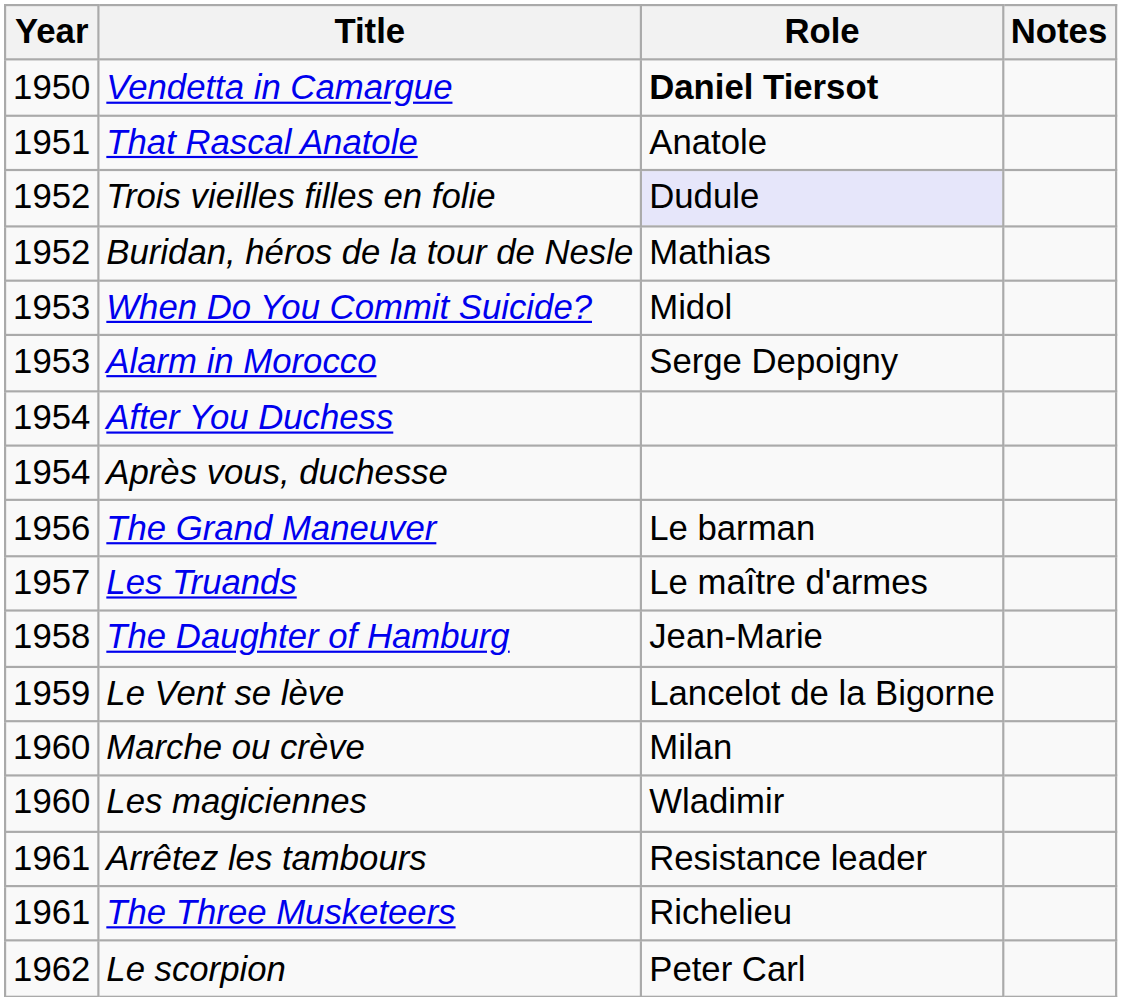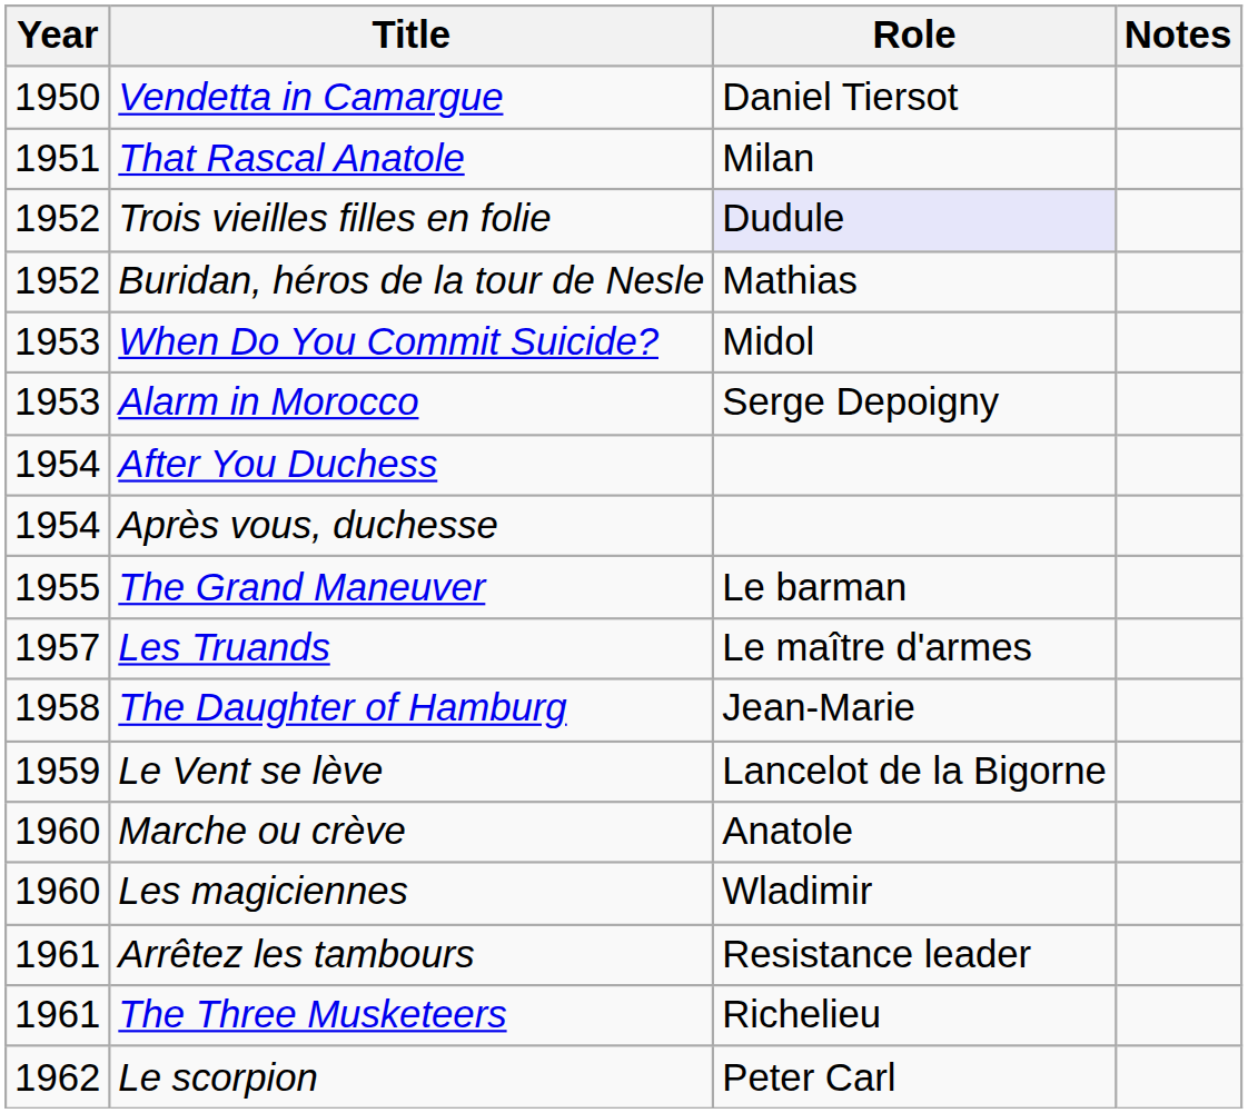 <table class="wikitable">
 <tr>
 <th>Year</th>
 <th>Title</th>
 <th>Role</th>
 <th>Notes</th>
 </tr>
 <tr>
 <td>1950</td>
 <td><em><a href='#'>Vendetta in Camargue</a></em></td>
-<td><strong>Daniel Tiersot</strong></td>
+<td>Daniel Tiersot</td>
 <td></td>
 </tr>
 <tr>
 <td>1951</td>
 <td><em><a href='#'>That Rascal Anatole</a></em></td>
-<td>Anatole</td>
+<td>Milan</td>
 <td></td>
 </tr>
 <tr>
 <td>1952</td>
 <td><em>Trois vieilles filles en folie</em></td>
 <td style="background: lavender;">Dudule</td>
 <td></td>
 </tr>
 <tr>
 <td>1952</td>
 <td><em>Buridan, héros de la tour de Nesle</em></td>
 <td>Mathias</td>
 <td></td>
 </tr>
 <tr>
 <td>1953</td>
 <td><em><a href='#'>When Do You Commit Suicide?</a></em></td>
 <td>Midol</td>
 <td></td>
 </tr>
 <tr>
 <td>1953</td>
 <td><em><a href='#'>Alarm in Morocco</a></em></td>
 <td>Serge Depoigny</td>
 <td></td>
 </tr>
 <tr>
 <td>1954</td>
 <td><em><a href='#'>After You Duchess</a></em></td>
 <td></td>
 <td></td>
 </tr>
 <tr>
 <td>1954</td>
 <td><em>Après vous, duchesse</em></td>
 <td></td>
 <td></td>
 </tr>
 <tr>
-<td>1956</td>
+<td>1955</td>
 <td><em><a href='#'>The Grand Maneuver</a></em></td>
 <td>Le barman</td>
 <td></td>
 </tr>
 <tr>
 <td>1957</td>
 <td><em><a href='#'>Les Truands</a></em></td>
 <td>Le maître d'armes</td>
 <td></td>
 </tr>
 <tr>
 <td>1958</td>
 <td><em><a href='#'>The Daughter of Hamburg</a></em></td>
 <td>Jean-Marie</td>
 <td></td>
 </tr>
 <tr>
 <td>1959</td>
 <td><em>Le Vent se lève</em></td>
 <td>Lancelot de la Bigorne</td>
 <td></td>
 </tr>
 <tr>
 <td>1960</td>
 <td><em>Marche ou crève</em></td>
-<td>Milan</td>
+<td>Anatole</td>
 <td></td>
 </tr>
 <tr>
 <td>1960</td>
 <td><em>Les magiciennes</em></td>
 <td>Wladimir</td>
 <td></td>
 </tr>
 <tr>
 <td>1961</td>
 <td><em>Arrêtez les tambours</em></td>
 <td>Resistance leader</td>
 <td></td>
 </tr>
 <tr>
 <td>1961</td>
 <td><em><a href='#'>The Three Musketeers</a></em></td>
 <td>Richelieu</td>
 <td></td>
 </tr>
 <tr>
 <td>1962</td>
 <td><em>Le scorpion</em></td>
 <td>Peter Carl</td>
 <td></td>
 </tr>
 </table>
